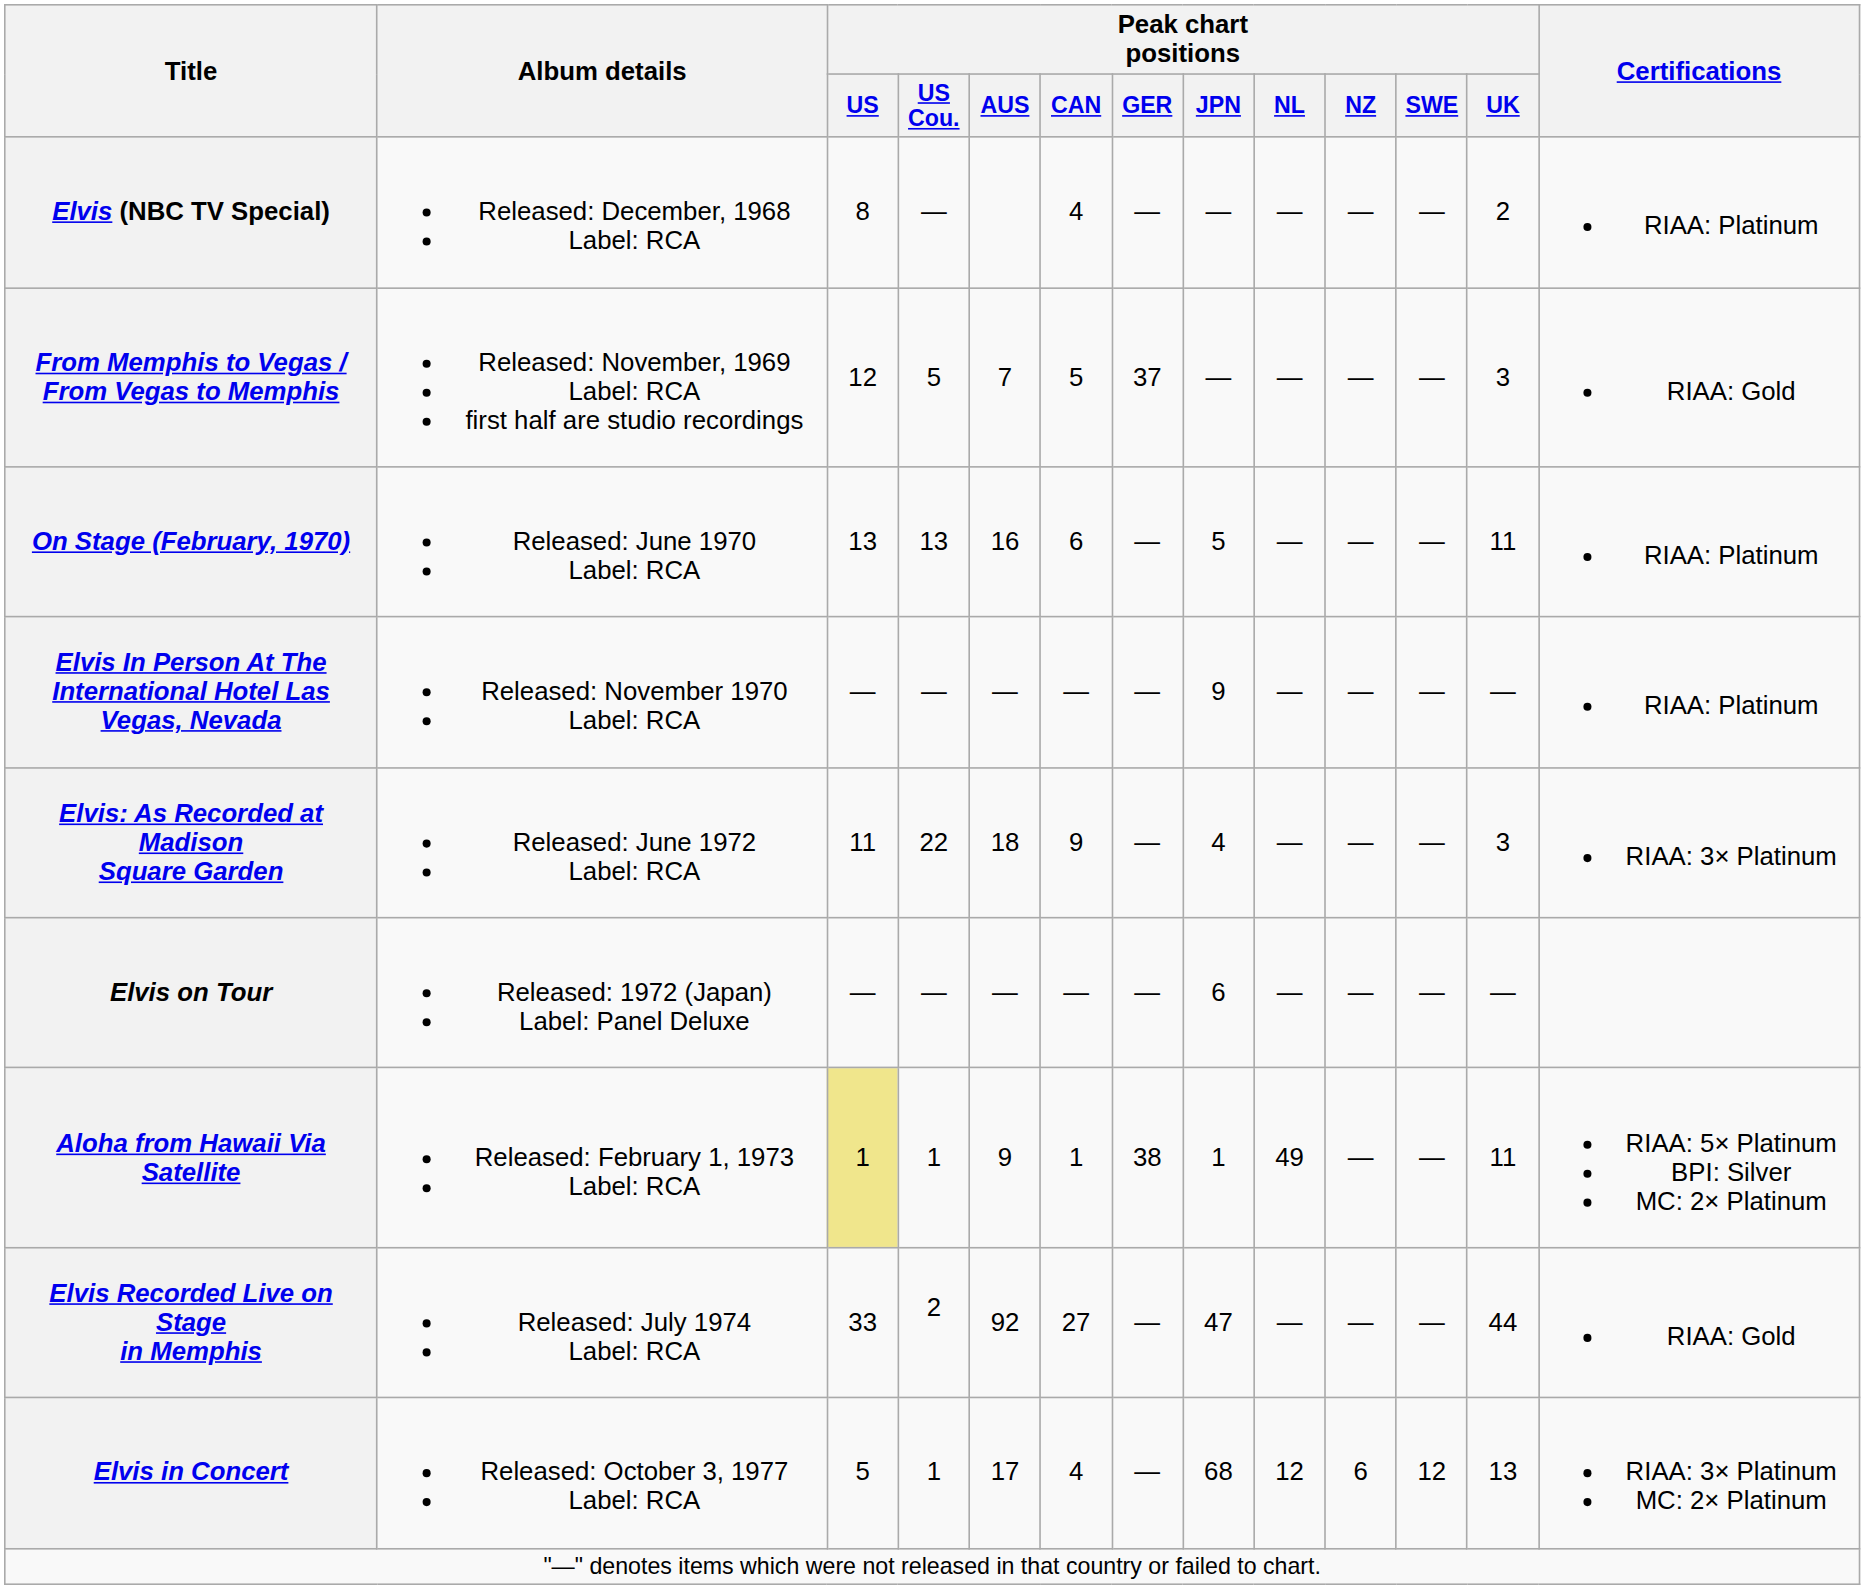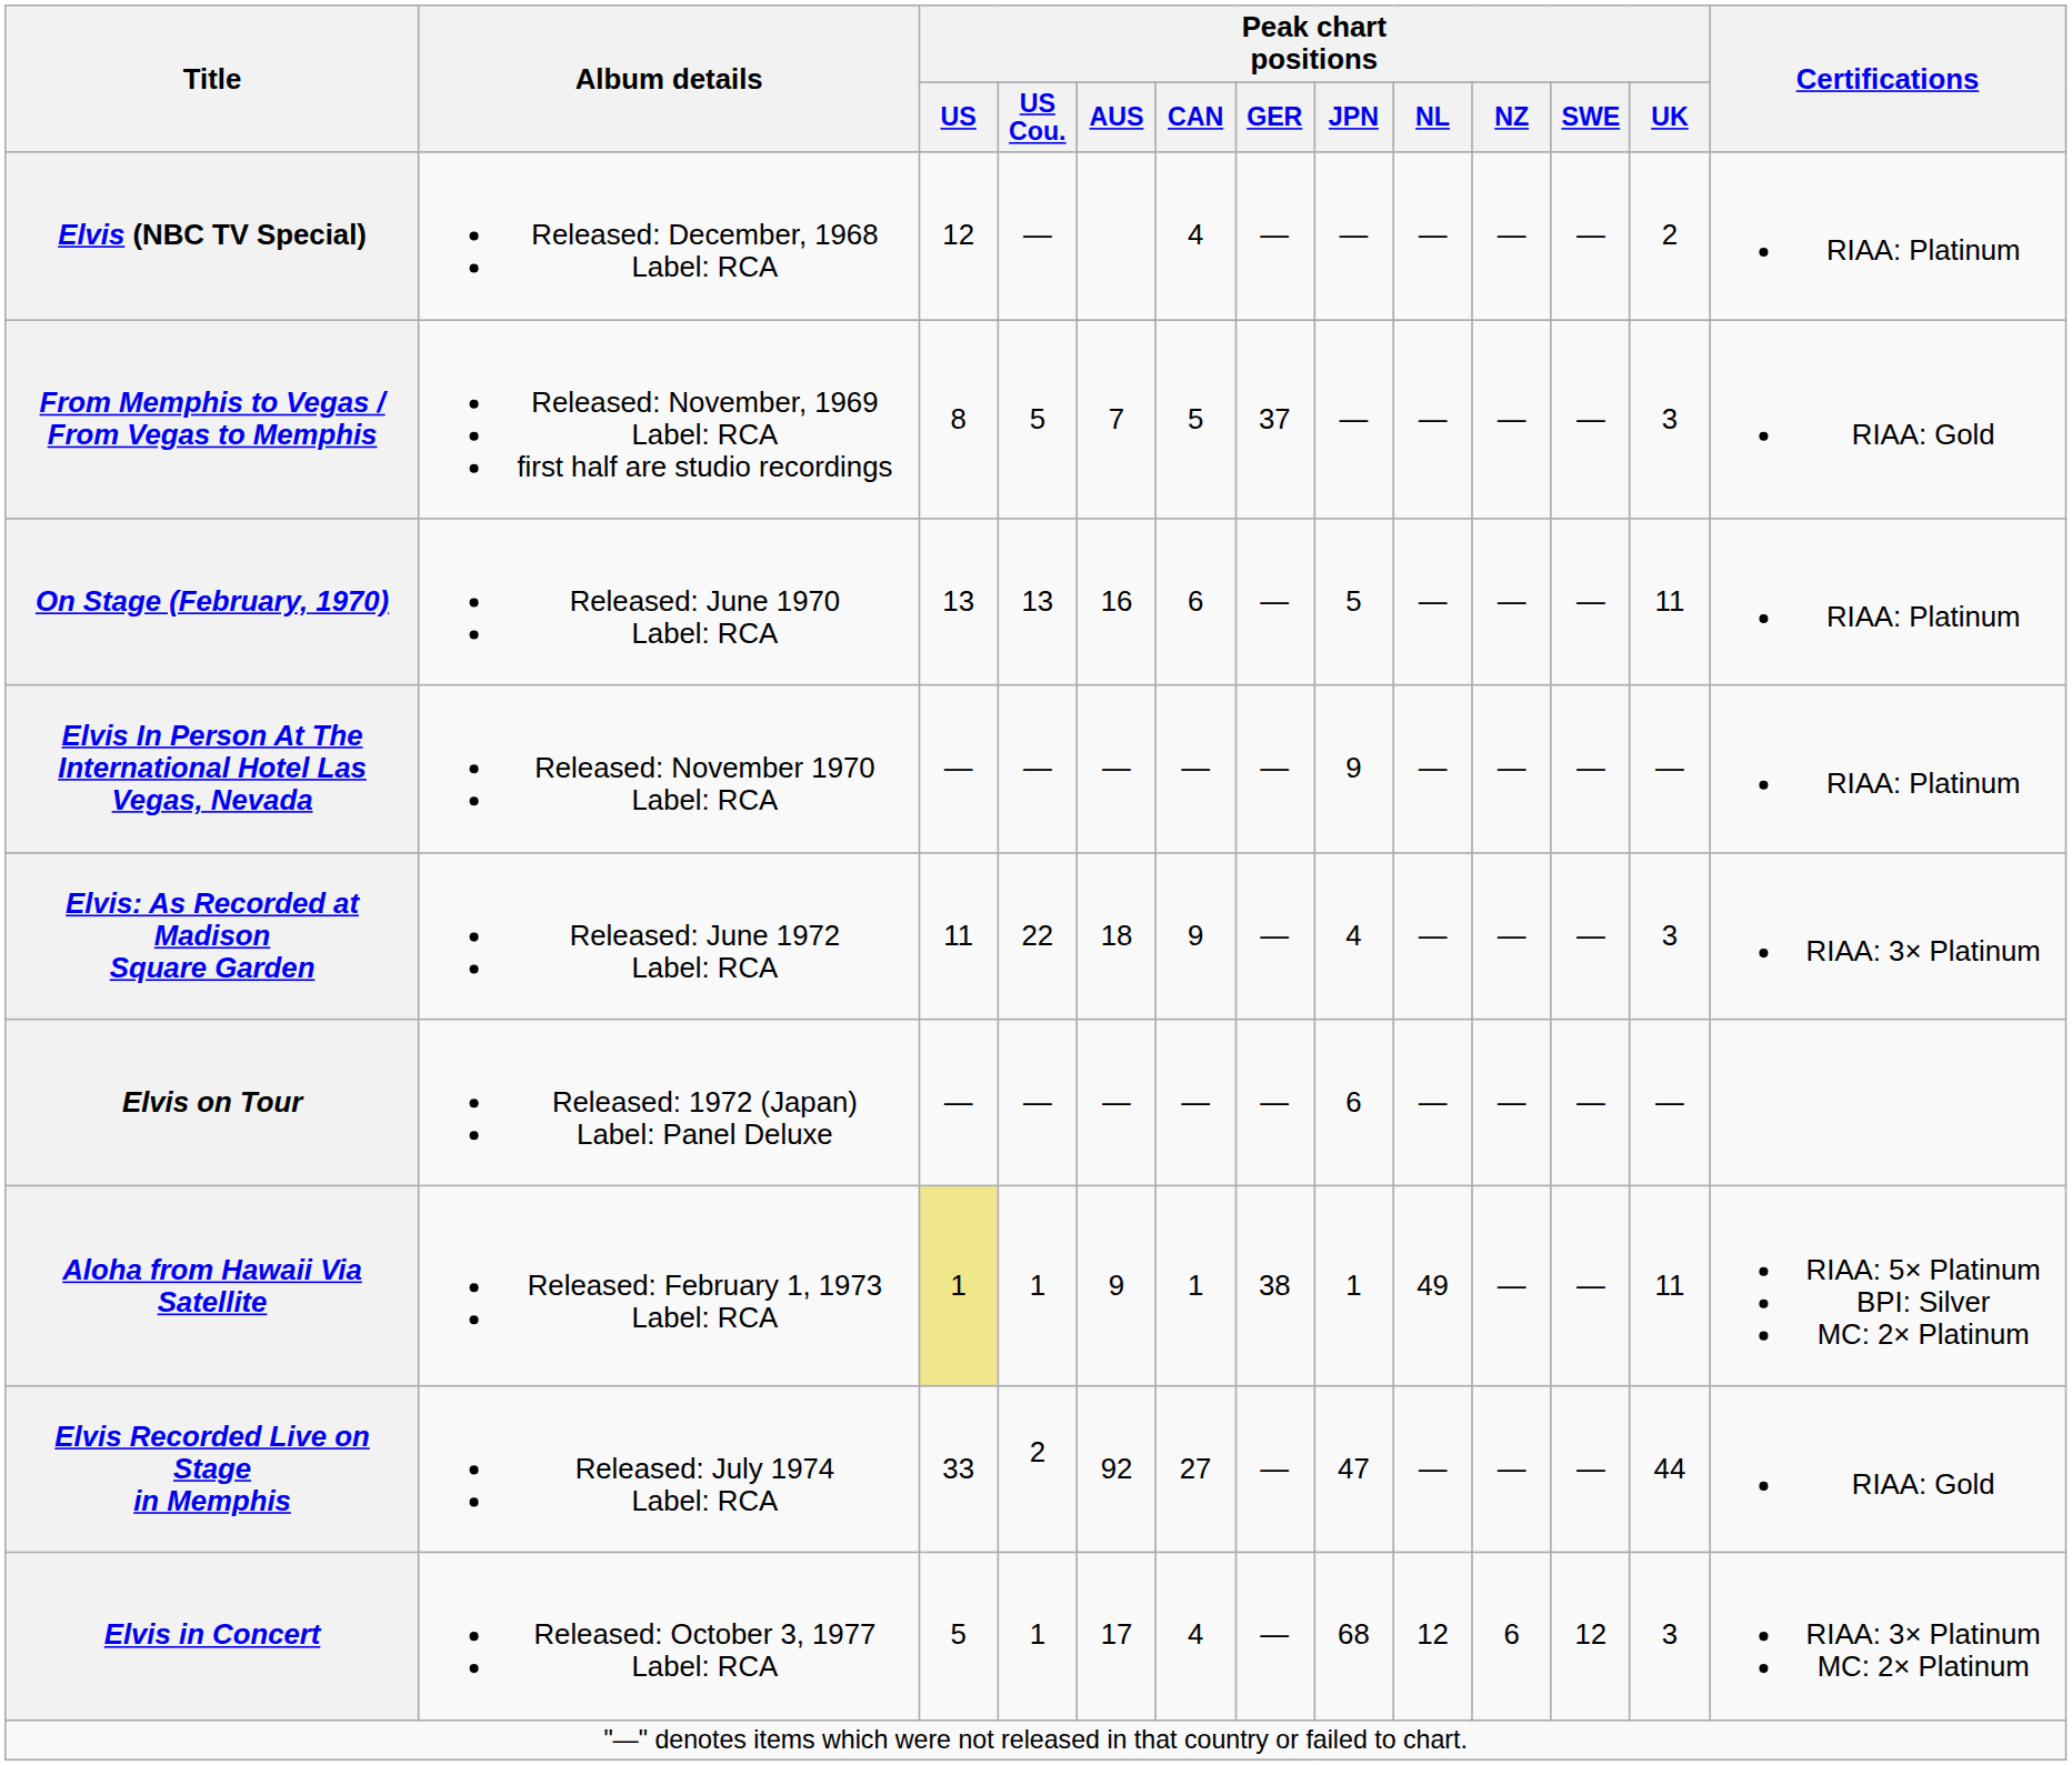 <table class="wikitable plainrowheaders" style="text-align:center;" border="1">
 <tr>
 <th scope="col" rowspan="2" style="width:14em;">Title</th>
 <th scope="col" rowspan="2" style="width:17em;">Album details</th>
 <th scope="col" colspan="10">Peak chart<br>positions</th>
 <th scope="col" rowspan="2" style="width:12em;"><a href='#'>Certifications</a></th>
 </tr>
 <tr>
 <th scope="col" style="width:2.6em;font-size:90%;"><a href='#'>US</a><br></th>
 <th scope="col" style="width:2.6em;font-size:90%;"><a href='#'>US Cou.</a><br></th>
 <th scope="col" style="width:2.6em;font-size:90%;"><a href='#'>AUS</a><br></th>
 <th scope="col" style="width:2.6em;font-size:90%;"><a href='#'>CAN</a><br></th>
 <th scope="col" style="width:2.6em;font-size:90%;"><a href='#'>GER</a><br></th>
 <th scope="col" style="width:2.6em;font-size:90%;"><a href='#'>JPN</a><br></th>
 <th scope="col" style="width:2.6em;font-size:90%;"><a href='#'>NL</a><br></th>
 <th scope="col" style="width:2.6em;font-size:90%;"><a href='#'>NZ</a><br></th>
 <th scope="col" style="width:2.6em;font-size:90%;"><a href='#'>SWE</a><br></th>
 <th scope="col" style="width:2.6em;font-size:90%;"><a href='#'>UK</a><br></th>
 </tr>
 <tr>
 <th scope="row"><em><a href='#'>Elvis</a></em> (NBC TV Special)</th>
 <td><br><ul><li>Released: December, 1968</li><li>Label: RCA</li></ul></td>
-<td>8</td>
+<td>12</td>
 <td>—</td>
 <td></td>
 <td>4</td>
 <td>—</td>
 <td>—</td>
 <td>—</td>
 <td>—</td>
 <td>—</td>
 <td>2</td>
 <td><br><ul><li>RIAA: Platinum</li></ul></td>
 </tr>
 <tr>
 <th scope="row"><em><a href='#'>From Memphis to Vegas / From Vegas to Memphis</a></em></th>
 <td><br><ul><li>Released: November, 1969</li><li>Label: RCA</li><li>first half are studio recordings</li></ul></td>
-<td>12</td>
+<td>8</td>
 <td>5</td>
 <td>7</td>
 <td>5</td>
 <td>37</td>
 <td>—</td>
 <td>—</td>
 <td>—</td>
 <td>—</td>
 <td>3</td>
 <td><br><ul><li>RIAA: Gold</li></ul></td>
 </tr>
 <tr>
 <th scope="row"><em><a href='#'>On Stage (February, 1970)</a></em></th>
 <td><br><ul><li>Released: June 1970</li><li>Label: RCA</li></ul></td>
 <td>13</td>
 <td>13</td>
 <td>16</td>
 <td>6</td>
 <td>—</td>
 <td>5</td>
 <td>—</td>
 <td>—</td>
 <td>—</td>
 <td>11</td>
 <td><br><ul><li>RIAA: Platinum</li></ul></td>
 </tr>
 <tr>
 <th scope="row"><em><a href='#'>Elvis In Person At The International Hotel Las Vegas, Nevada</a></em></th>
 <td><br><ul><li>Released: November 1970</li><li>Label: RCA</li></ul></td>
 <td>—</td>
 <td>—</td>
 <td>—</td>
 <td>—</td>
 <td>—</td>
 <td>9</td>
 <td>—</td>
 <td>—</td>
 <td>—</td>
 <td>—</td>
 <td><br><ul><li>RIAA: Platinum</li></ul></td>
 </tr>
 <tr>
 <th scope="row"><em><a href='#'>Elvis: As Recorded at Madison<br>Square Garden</a></em></th>
 <td><br><ul><li>Released: June 1972</li><li>Label: RCA</li></ul></td>
 <td>11</td>
 <td>22</td>
 <td>18</td>
 <td>9</td>
 <td>—</td>
 <td>4</td>
 <td>—</td>
 <td>—</td>
 <td>—</td>
 <td>3</td>
 <td><br><ul><li>RIAA: 3× Platinum</li></ul></td>
 </tr>
 <tr>
 <th scope="row"><em>Elvis on Tour</em></th>
 <td><br><ul><li>Released: 1972 (Japan)</li><li>Label: Panel Deluxe</li></ul></td>
 <td>—</td>
 <td>—</td>
 <td>—</td>
 <td>—</td>
 <td>—</td>
 <td>6</td>
 <td>—</td>
 <td>—</td>
 <td>—</td>
 <td>—</td>
 <td></td>
 </tr>
 <tr>
 <th scope="row"><em><a href='#'>Aloha from Hawaii Via Satellite</a></em></th>
 <td><br><ul><li>Released: February 1, 1973</li><li>Label: RCA</li></ul></td>
 <td style="background: khaki;">1</td>
 <td>1</td>
 <td>9</td>
 <td>1</td>
 <td>38</td>
 <td>1</td>
 <td>49</td>
 <td>—</td>
 <td>—</td>
 <td>11</td>
 <td><br><ul><li>RIAA: 5× Platinum</li><li>BPI: Silver</li><li>MC: 2× Platinum</li></ul></td>
 </tr>
 <tr>
 <th scope="row"><em><a href='#'>Elvis Recorded Live on Stage<br>in Memphis</a></em></th>
 <td><br><ul><li>Released: July 1974</li><li>Label: RCA</li></ul></td>
 <td>33</td>
 <td>2<br><br></td>
 <td>92</td>
 <td>27</td>
 <td>—</td>
 <td>47</td>
 <td>—</td>
 <td>—</td>
 <td>—</td>
 <td>44</td>
 <td><br><ul><li>RIAA: Gold</li></ul></td>
 </tr>
 <tr>
 <th scope="row"><em><a href='#'>Elvis in Concert</a></em></th>
 <td><br><ul><li>Released: October 3, 1977</li><li>Label: RCA</li></ul></td>
 <td>5</td>
 <td>1</td>
 <td>17</td>
 <td>4</td>
 <td>—</td>
 <td>68</td>
 <td>12</td>
 <td>6</td>
 <td>12</td>
-<td>13</td>
+<td>3</td>
 <td><br><ul><li>RIAA: 3× Platinum</li><li>MC: 2× Platinum</li></ul></td>
 </tr>
 <tr>
 <td colspan="14" align="center" style="font-size:90%;">"—" denotes items which were not released in that country or failed to chart.</td>
 </tr>
 </table>
